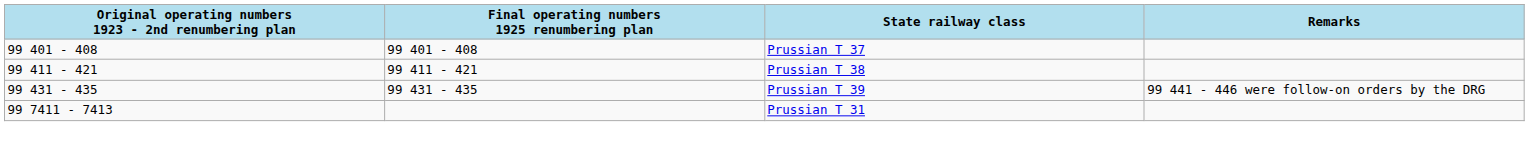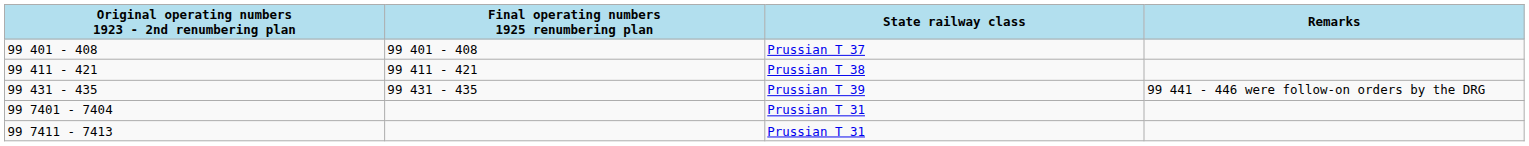 <table class="wikitable" width="100%">
 <tr>
 <th style="background-color:#B2DFEE;" width="25%">Original operating numbers<br> 1923 - 2nd renumbering plan</th>
 <th style="background-color:#B2DFEE;" width="25%">Final operating numbers<br> 1925 renumbering plan</th>
 <th style="background-color:#B2DFEE;" width="25%">State railway class</th>
 <th style="background-color:#B2DFEE;"  width="25%">Remarks</th>
 </tr>
 <tr>
 <td>99 401 - 408</td>
 <td>99 401 - 408</td>
 <td><a href='#'>Prussian T 37</a></td>
 <td></td>
 </tr>
 <tr>
 <td>99 411 - 421</td>
 <td>99 411 - 421</td>
 <td><a href='#'>Prussian T 38</a></td>
 <td></td>
 </tr>
 <tr>
 <td>99 431 - 435</td>
 <td>99 431 - 435</td>
 <td><a href='#'>Prussian T 39</a></td>
 <td>99 441 - 446 were follow-on orders by the DRG</td>
 </tr>
 <tr>
+<td>99 7401 - 7404</td>
+<td></td>
+<td><a href='#'>Prussian T 31</a></td>
+<td></td>
+</tr>
+<tr>
 <td>99 7411 - 7413</td>
 <td></td>
 <td><a href='#'>Prussian T 31</a></td>
 <td></td>
 </tr>
 </table>
